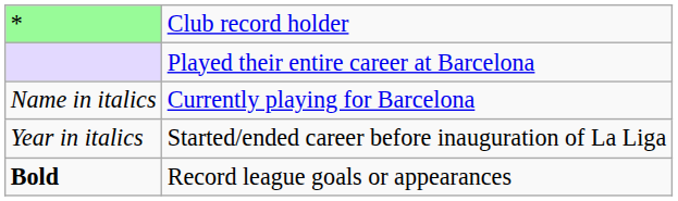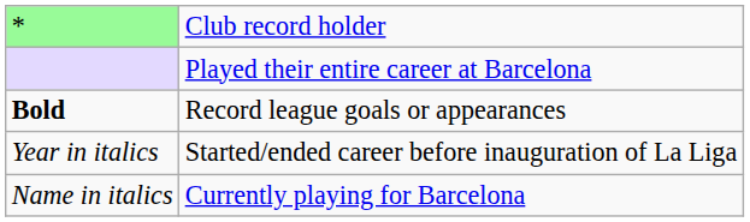 <table class="wikitable">
 <tr>
 <td style="background:#98fb98;">*</td>
 <td><a href='#'>Club record holder</a></td>
 </tr>
 <tr>
 <td style="background:#e3d9ff;"></td>
 <td><a href='#'>Played their entire career at Barcelona</a></td>
 </tr>
 <tr>
-<td><em>Name in italics</em></td>
-<td><a href='#'>Currently playing for Barcelona</a></td>
+<td><strong>Bold</strong></td>
+<td>Record league goals or appearances</td>
 </tr>
 <tr>
 <td><em>Year in italics</em></td>
 <td>Started/ended career before inauguration of La Liga</td>
 </tr>
 <tr>
-<td><strong>Bold</strong></td>
-<td>Record league goals or appearances</td>
+<td><em>Name in italics</em></td>
+<td><a href='#'>Currently playing for Barcelona</a></td>
 </tr>
 </table>
